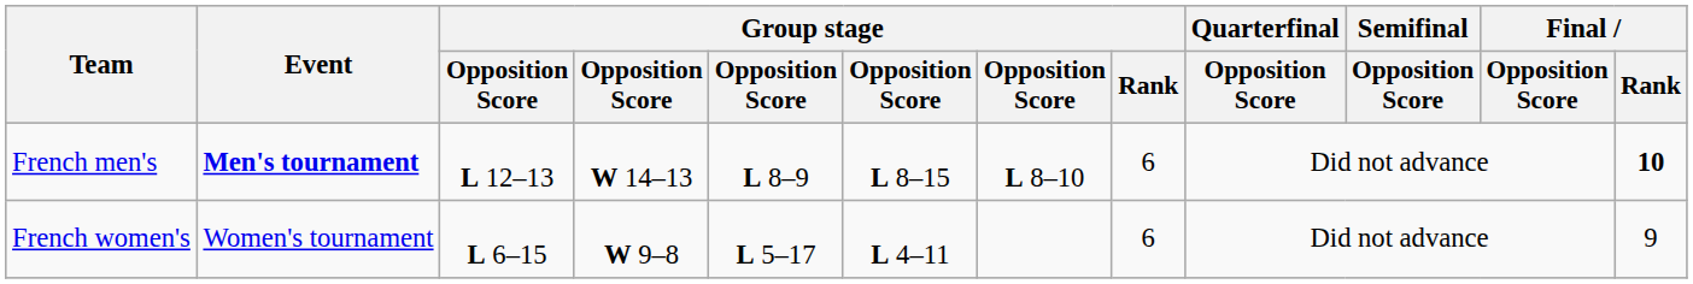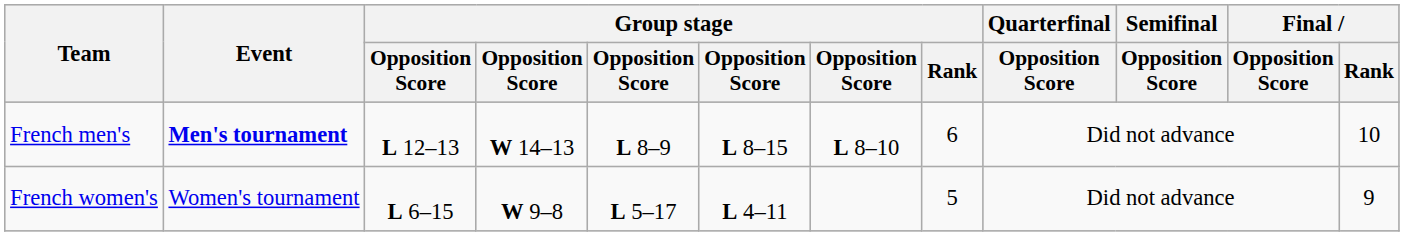 <table class=wikitable style=font-size:90%;text-align:center>
 <tr>
 <th rowspan=2>Team</th>
 <th rowspan=2>Event</th>
 <th colspan=6>Group stage</th>
 <th>Quarterfinal</th>
 <th>Semifinal</th>
 <th colspan=2>Final / </th>
 </tr>
 <tr style=font-size:95%>
 <th>Opposition<br>Score</th>
 <th>Opposition<br>Score</th>
 <th>Opposition<br>Score</th>
 <th>Opposition<br>Score</th>
 <th>Opposition<br>Score</th>
 <th>Rank</th>
 <th>Opposition<br>Score</th>
 <th>Opposition<br>Score</th>
 <th>Opposition<br>Score</th>
 <th>Rank</th>
 </tr>
 <tr>
 <td align=left><a href='#'>French men's</a></td>
 <td align=left><strong><a href='#'>Men's tournament</a></strong></td>
 <td><br><strong>L</strong> 12–13</td>
 <td><br><strong>W</strong> 14–13</td>
 <td><br><strong>L</strong> 8–9</td>
 <td><br><strong>L</strong> 8–15</td>
 <td><br><strong>L</strong> 8–10</td>
 <td>6</td>
 <td colspan="3">Did not advance</td>
-<td><strong>10</strong></td>
+<td>10</td>
 </tr>
 <tr>
 <td align=left><a href='#'>French women's</a></td>
 <td align=left><a href='#'>Women's tournament</a></td>
 <td><br><strong>L</strong> 6–15</td>
 <td><br><strong>W</strong> 9–8</td>
 <td><br><strong>L</strong> 5–17</td>
 <td><br><strong>L</strong> 4–11</td>
 <td></td>
-<td>6</td>
+<td>5</td>
 <td colspan="3">Did not advance</td>
 <td>9</td>
 </tr>
 </table>
